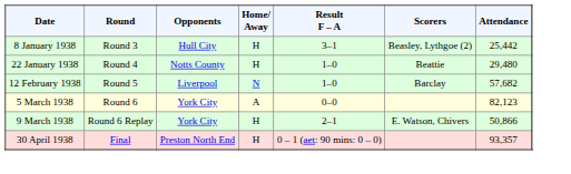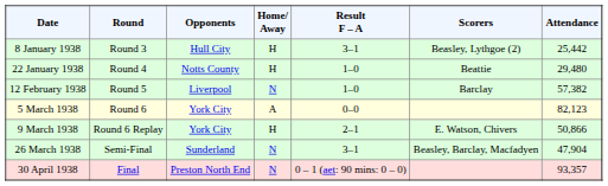 <table border="2" cellpadding="4" style="border-collapse:collapse; text-align:center; font-size:smaller;">
 <tr style="background:#f0f6ff;">
 <th><strong>Date</strong></th>
 <th><strong>Round</strong></th>
 <th><strong>Opponents</strong></th>
 <th><strong>Home/<br>Away</strong></th>
 <th><strong>Result<br>F – A</strong></th>
 <th><strong>Scorers</strong></th>
 <th><strong>Attendance</strong></th>
 </tr>
 <tr style="background:#dfd;">
 <td>8 January 1938</td>
 <td>Round 3</td>
 <td><a href='#'>Hull City</a></td>
 <td>H</td>
 <td>3–1</td>
 <td>Beasley, Lythgoe (2)</td>
 <td>25,442</td>
 </tr>
 <tr style="background:#dfd;">
 <td>22 January 1938</td>
 <td>Round 4</td>
 <td><a href='#'>Notts County</a></td>
 <td>H</td>
 <td>1–0</td>
 <td>Beattie</td>
 <td>29,480</td>
 </tr>
 <tr style="background:#dfd;">
 <td>12 February 1938</td>
 <td>Round 5</td>
 <td><a href='#'>Liverpool</a></td>
 <td><a href='#'>N</a></td>
 <td>1–0</td>
 <td>Barclay</td>
-<td>57,682</td>
+<td>57,382</td>
 </tr>
 <tr style="background:#ffd;">
 <td>5 March 1938</td>
 <td>Round 6</td>
 <td><a href='#'>York City</a></td>
 <td>A</td>
 <td>0–0</td>
 <td></td>
 <td>82,123</td>
 </tr>
 <tr style="background:#dfd;">
 <td>9 March 1938</td>
 <td>Round 6 Replay</td>
 <td><a href='#'>York City</a></td>
 <td>H</td>
 <td>2–1</td>
 <td>E. Watson, Chivers</td>
 <td>50,866</td>
 </tr>
+<tr style="background:#dfd;">
+<td>26 March 1938</td>
+<td>Semi-Final</td>
+<td><a href='#'>Sunderland</a></td>
+<td><a href='#'>N</a></td>
+<td>3–1</td>
+<td>Beasley, Barclay, Macfadyen</td>
+<td>47,904</td>
+</tr>
 <tr style="background:#fdd;">
 <td>30 April 1938</td>
 <td><a href='#'>Final</a></td>
 <td><a href='#'>Preston North End</a></td>
-<td>H</td>
+<td><a href='#'>N</a></td>
 <td>0 – 1 (<a href='#'>aet</a>: 90 mins: 0 – 0)</td>
 <td></td>
 <td>93,357</td>
 </tr>
 </table>
